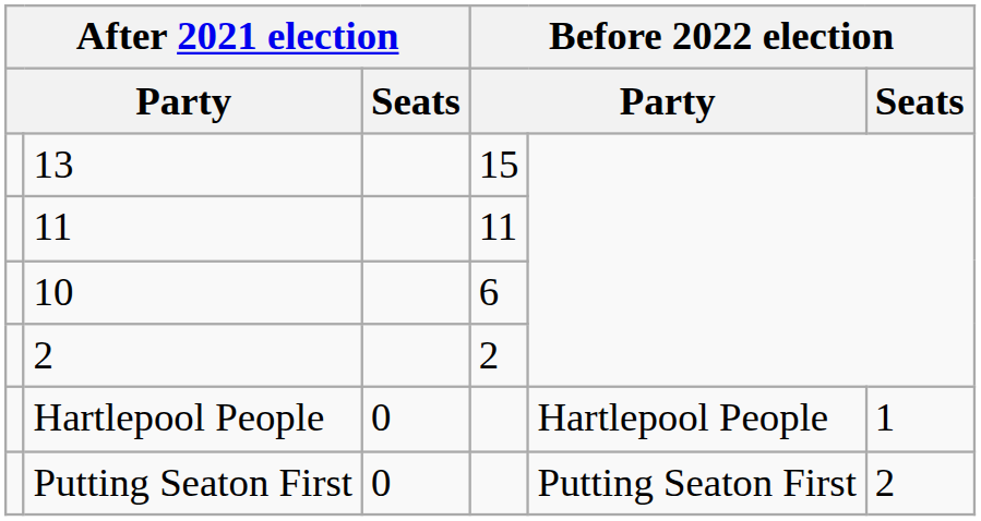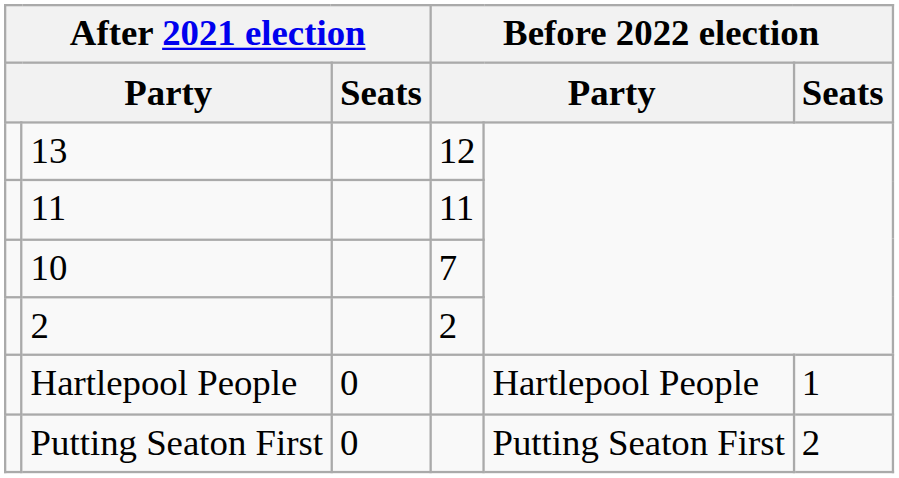 <table class="wikitable">
 <tr>
 <th colspan="3">After <a href='#'>2021 election</a></th>
 <th colspan="3">Before 2022 election</th>
 </tr>
 <tr>
 <th colspan="2">Party</th>
 <th>Seats</th>
 <th colspan="2">Party</th>
 <th>Seats</th>
 </tr>
 <tr>
 <td></td>
 <td>13</td>
 <td></td>
-<td>15</td>
+<td>12</td>
 </tr>
 <tr>
 <td></td>
 <td>11</td>
 <td></td>
 <td>11</td>
 </tr>
 <tr>
 <td></td>
 <td>10</td>
 <td></td>
-<td>6</td>
+<td>7</td>
 </tr>
 <tr>
 <td></td>
 <td>2</td>
 <td></td>
 <td>2</td>
 </tr>
 <tr>
 <td></td>
 <td>Hartlepool People</td>
 <td>0</td>
 <td></td>
 <td>Hartlepool People</td>
 <td>1</td>
 </tr>
 <tr>
 <td></td>
 <td>Putting Seaton First</td>
 <td>0</td>
 <td></td>
 <td>Putting Seaton First</td>
 <td>2</td>
 </tr>
 </table>
